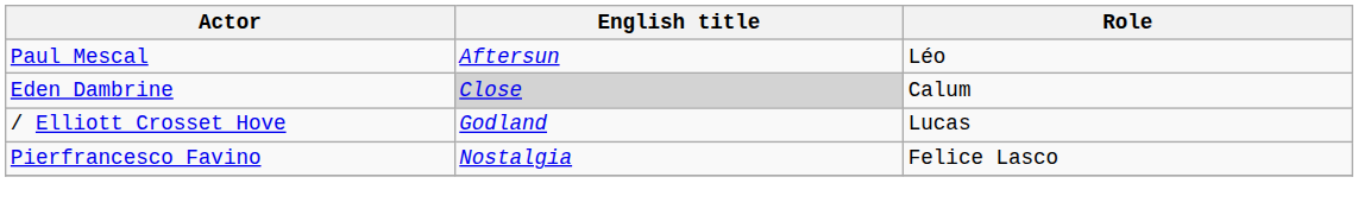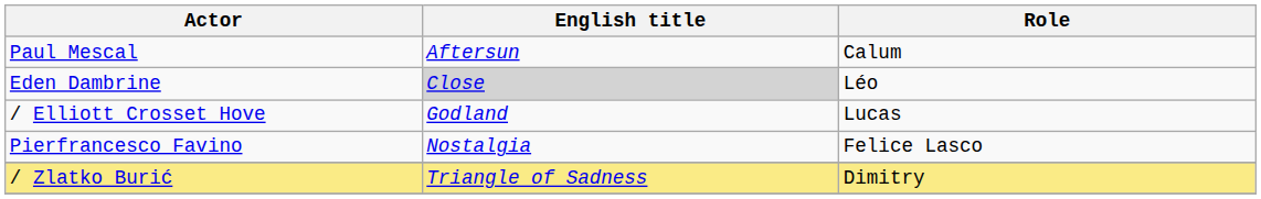 <table class="wikitable" width="95%" cellpadding="5">
 <tr>
 <th width="18%">Actor</th>
 <th width="18%">English title</th>
 <th width="18%">Role</th>
 </tr>
 <tr>
 <td> <a href='#'>Paul Mescal</a></td>
 <td><em><a href='#'>Aftersun</a></em></td>
-<td>Léo</td>
+<td>Calum</td>
 </tr>
 <tr>
 <td> <a href='#'>Eden Dambrine</a></td>
 <td style="background: lightgrey;"><em><a href='#'>Close</a></em></td>
-<td>Calum</td>
+<td>Léo</td>
 </tr>
 <tr>
 <td> /  <a href='#'>Elliott Crosset Hove</a></td>
 <td><em><a href='#'>Godland</a></em></td>
 <td>Lucas</td>
 </tr>
 <tr>
 <td> <a href='#'>Pierfrancesco Favino</a></td>
 <td><em><a href='#'>Nostalgia</a></em></td>
 <td>Felice Lasco</td>
 </tr>
 <tr>
 </tr>
+<tr style="background:#FAEB86">
+<td> /  <a href='#'>Zlatko Burić</a></td>
+<td><em><a href='#'>Triangle of Sadness</a></em></td>
+<td>Dimitry</td>
+</tr>
 <tr>
 </tr>
 </table>
